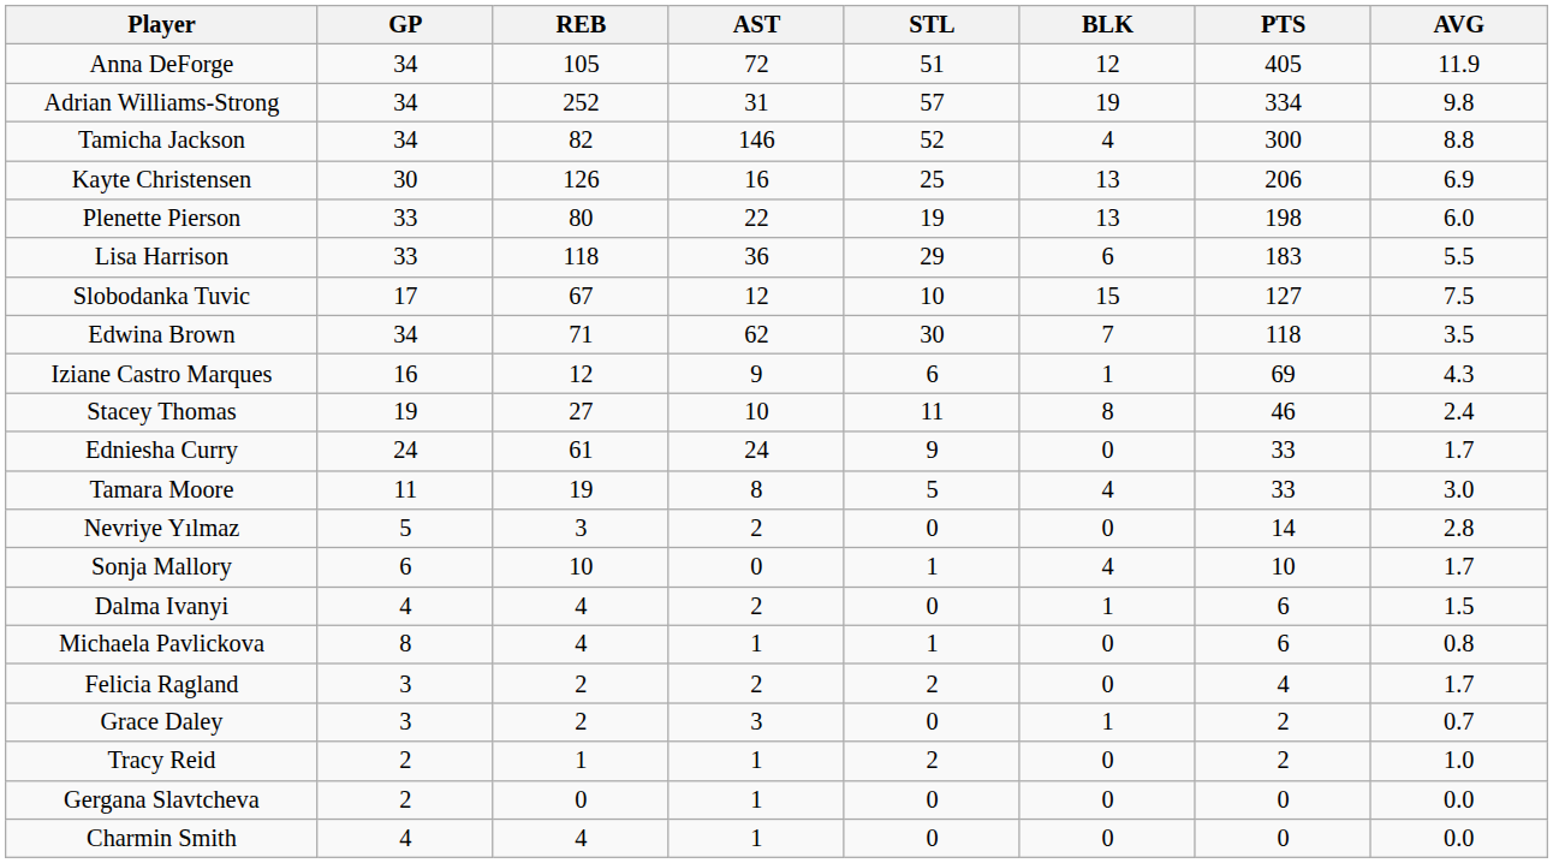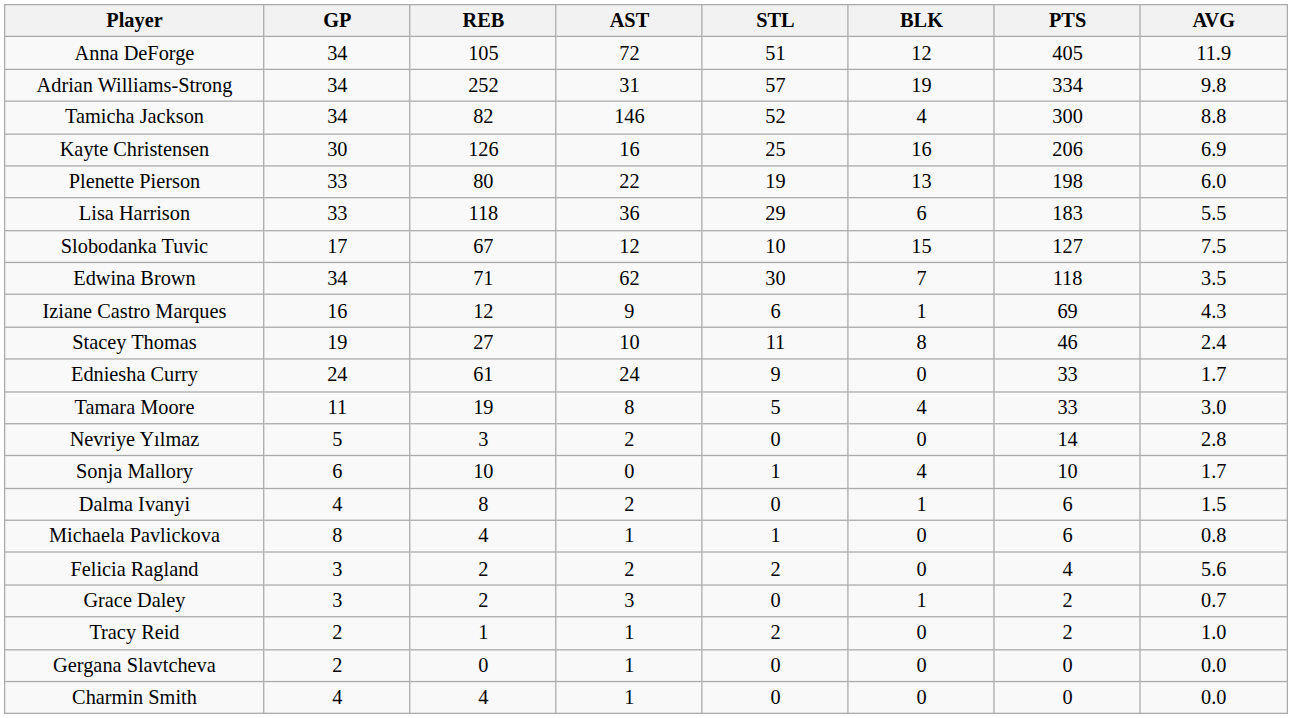 <table class="wikitable sortable">
 <tr>
 <th bgcolor="#DDDDFF" width="16%">Player</th>
 <th bgcolor="#DDDDFF" width="9%">GP</th>
 <th bgcolor="#DDDDFF" width="9%">REB</th>
 <th bgcolor="#DDDDFF" width="9%">AST</th>
 <th bgcolor="#DDDDFF" width="9%">STL</th>
 <th bgcolor="#DDDDFF" width="9%">BLK</th>
 <th bgcolor="#DDDDFF" width="9%">PTS</th>
 <th bgcolor="#DDDDFF" width="9%">AVG</th>
 </tr>
 <tr align="center">
 <td>Anna DeForge</td>
 <td>34</td>
 <td>105</td>
 <td>72</td>
 <td>51</td>
 <td>12</td>
 <td>405</td>
 <td>11.9</td>
 </tr>
 <tr align="center">
 <td>Adrian Williams-Strong</td>
 <td>34</td>
 <td>252</td>
 <td>31</td>
 <td>57</td>
 <td>19</td>
 <td>334</td>
 <td>9.8</td>
 </tr>
 <tr align="center">
 <td>Tamicha Jackson</td>
 <td>34</td>
 <td>82</td>
 <td>146</td>
 <td>52</td>
 <td>4</td>
 <td>300</td>
 <td>8.8</td>
 </tr>
 <tr align="center">
 <td>Kayte Christensen</td>
 <td>30</td>
 <td>126</td>
 <td>16</td>
 <td>25</td>
-<td>13</td>
+<td>16</td>
 <td>206</td>
 <td>6.9</td>
 </tr>
 <tr align="center">
 <td>Plenette Pierson</td>
 <td>33</td>
 <td>80</td>
 <td>22</td>
 <td>19</td>
 <td>13</td>
 <td>198</td>
 <td>6.0</td>
 </tr>
 <tr align="center">
 <td>Lisa Harrison</td>
 <td>33</td>
 <td>118</td>
 <td>36</td>
 <td>29</td>
 <td>6</td>
 <td>183</td>
 <td>5.5</td>
 </tr>
 <tr align="center">
 <td>Slobodanka Tuvic</td>
 <td>17</td>
 <td>67</td>
 <td>12</td>
 <td>10</td>
 <td>15</td>
 <td>127</td>
 <td>7.5</td>
 </tr>
 <tr align="center">
 <td>Edwina Brown</td>
 <td>34</td>
 <td>71</td>
 <td>62</td>
 <td>30</td>
 <td>7</td>
 <td>118</td>
 <td>3.5</td>
 </tr>
 <tr align="center">
 <td>Iziane Castro Marques</td>
 <td>16</td>
 <td>12</td>
 <td>9</td>
 <td>6</td>
 <td>1</td>
 <td>69</td>
 <td>4.3</td>
 </tr>
 <tr align="center">
 <td>Stacey Thomas</td>
 <td>19</td>
 <td>27</td>
 <td>10</td>
 <td>11</td>
 <td>8</td>
 <td>46</td>
 <td>2.4</td>
 </tr>
 <tr align="center">
 <td>Edniesha Curry</td>
 <td>24</td>
 <td>61</td>
 <td>24</td>
 <td>9</td>
 <td>0</td>
 <td>33</td>
 <td>1.7</td>
 </tr>
 <tr align="center">
 <td>Tamara Moore</td>
 <td>11</td>
 <td>19</td>
 <td>8</td>
 <td>5</td>
 <td>4</td>
 <td>33</td>
 <td>3.0</td>
 </tr>
 <tr align="center">
 <td>Nevriye Yılmaz</td>
 <td>5</td>
 <td>3</td>
 <td>2</td>
 <td>0</td>
 <td>0</td>
 <td>14</td>
 <td>2.8</td>
 </tr>
 <tr align="center">
 <td>Sonja Mallory</td>
 <td>6</td>
 <td>10</td>
 <td>0</td>
 <td>1</td>
 <td>4</td>
 <td>10</td>
 <td>1.7</td>
 </tr>
 <tr align="center">
 <td>Dalma Ivanyi</td>
 <td>4</td>
-<td>4</td>
+<td>8</td>
 <td>2</td>
 <td>0</td>
 <td>1</td>
 <td>6</td>
 <td>1.5</td>
 </tr>
 <tr align="center">
 <td>Michaela Pavlickova</td>
 <td>8</td>
 <td>4</td>
 <td>1</td>
 <td>1</td>
 <td>0</td>
 <td>6</td>
 <td>0.8</td>
 </tr>
 <tr align="center">
 <td>Felicia Ragland</td>
 <td>3</td>
 <td>2</td>
 <td>2</td>
 <td>2</td>
 <td>0</td>
 <td>4</td>
-<td>1.7</td>
+<td>5.6</td>
 </tr>
 <tr align="center">
 <td>Grace Daley</td>
 <td>3</td>
 <td>2</td>
 <td>3</td>
 <td>0</td>
 <td>1</td>
 <td>2</td>
 <td>0.7</td>
 </tr>
 <tr align="center">
 <td>Tracy Reid</td>
 <td>2</td>
 <td>1</td>
 <td>1</td>
 <td>2</td>
 <td>0</td>
 <td>2</td>
 <td>1.0</td>
 </tr>
 <tr align="center">
 <td>Gergana Slavtcheva</td>
 <td>2</td>
 <td>0</td>
 <td>1</td>
 <td>0</td>
 <td>0</td>
 <td>0</td>
 <td>0.0</td>
 </tr>
 <tr align="center">
 <td>Charmin Smith</td>
 <td>4</td>
 <td>4</td>
 <td>1</td>
 <td>0</td>
 <td>0</td>
 <td>0</td>
 <td>0.0</td>
 </tr>
 </table>
